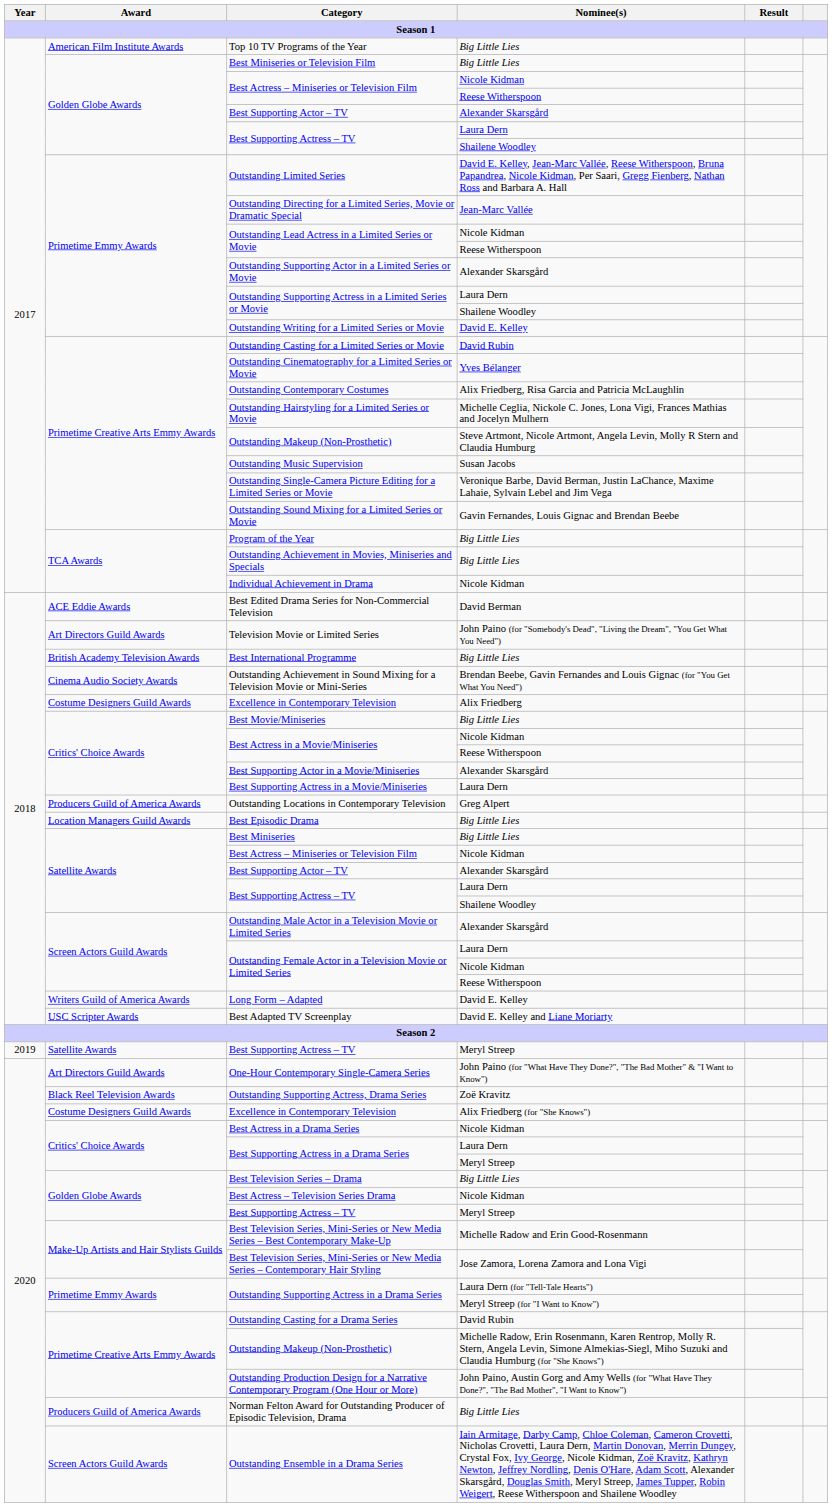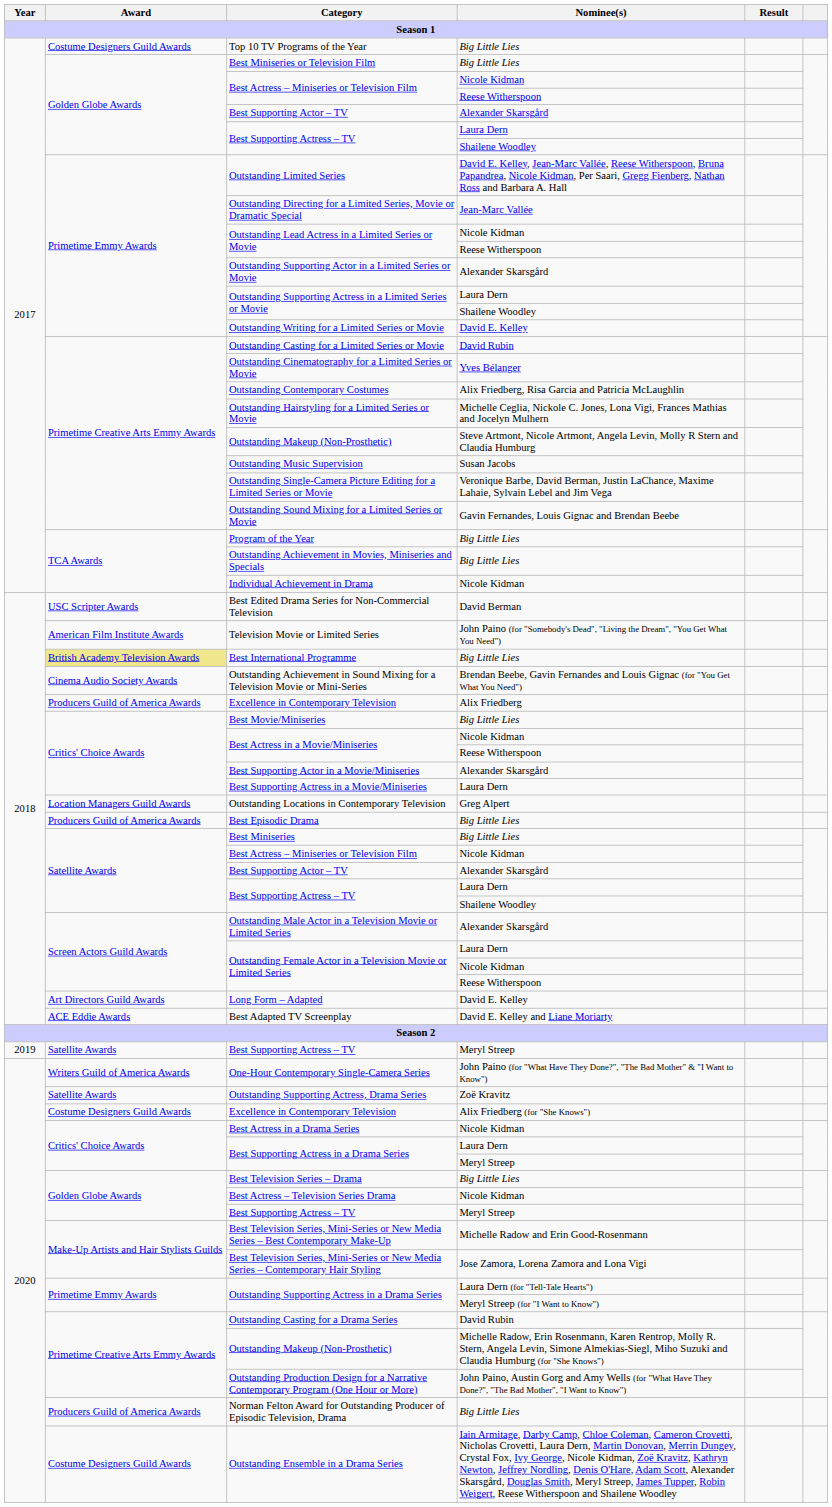 <table class="wikitable sortable">
 <tr>
 <th scope="col" width=5%>Year</th>
 <th scope="col" width=22%>Award</th>
 <th scope="col" width=28%>Category</th>
 <th scope="col" width=35%>Nominee(s)</th>
 <th scope="col" width=7%>Result</th>
 <th scope="col" class="unsortable" width=3%></th>
 </tr>
 <tr>
 <th colspan="6" style="background-color:#ccccff;">Season 1</th>
 </tr>
 <tr>
 <td align="center" rowspan="26">2017</td>
-<td><a href='#'>American Film Institute Awards</a></td>
+<td><a href='#'>Costume Designers Guild Awards</a></td>
 <td>Top 10 TV Programs of the Year</td>
 <td><em>Big Little Lies</em></td>
 <td></td>
 <td style="text-align:center;"></td>
 </tr>
 <tr>
 <td rowspan="6"><a href='#'>Golden Globe Awards</a></td>
 <td><a href='#'>Best Miniseries or Television Film</a></td>
 <td><em>Big Little Lies</em></td>
 <td></td>
 <td rowspan="6" align="center"></td>
 </tr>
 <tr>
 <td rowspan="2"><a href='#'>Best Actress – Miniseries or Television Film</a></td>
 <td><a href='#'>Nicole Kidman</a></td>
 <td></td>
 </tr>
 <tr>
 <td><a href='#'>Reese Witherspoon</a></td>
 <td></td>
 </tr>
 <tr>
 <td><a href='#'>Best Supporting Actor – TV</a></td>
 <td><a href='#'>Alexander Skarsgård</a></td>
 <td></td>
 </tr>
 <tr>
 <td rowspan="2"><a href='#'>Best Supporting Actress – TV</a></td>
 <td><a href='#'>Laura Dern</a></td>
 <td></td>
 </tr>
 <tr>
 <td><a href='#'>Shailene Woodley</a></td>
 <td></td>
 </tr>
 <tr>
 <td rowspan="8"><a href='#'>Primetime Emmy Awards</a></td>
 <td><a href='#'>Outstanding Limited Series</a></td>
 <td><a href='#'>David E. Kelley</a>, <a href='#'>Jean-Marc Vallée</a>, <a href='#'>Reese Witherspoon</a>, <a href='#'>Bruna Papandrea</a>, <a href='#'>Nicole Kidman</a>, Per Saari, <a href='#'>Gregg Fienberg</a>, <a href='#'>Nathan Ross</a> and Barbara A. Hall</td>
 <td></td>
 <td rowspan="8" style="text-align: center;"></td>
 </tr>
 <tr>
 <td><a href='#'>Outstanding Directing for a Limited Series, Movie or Dramatic Special</a></td>
 <td><a href='#'>Jean-Marc Vallée</a></td>
 <td></td>
 </tr>
 <tr>
 <td rowspan="2"><a href='#'>Outstanding Lead Actress in a Limited Series or Movie</a></td>
 <td>Nicole Kidman</td>
 <td></td>
 </tr>
 <tr>
 <td>Reese Witherspoon</td>
 <td></td>
 </tr>
 <tr>
 <td><a href='#'>Outstanding Supporting Actor in a Limited Series or Movie</a></td>
 <td>Alexander Skarsgård</td>
 <td></td>
 </tr>
 <tr>
 <td rowspan="2"><a href='#'>Outstanding Supporting Actress in a Limited Series or Movie</a></td>
 <td>Laura Dern</td>
 <td></td>
 </tr>
 <tr>
 <td>Shailene Woodley</td>
 <td></td>
 </tr>
 <tr>
 <td><a href='#'>Outstanding Writing for a Limited Series or Movie</a></td>
 <td><a href='#'>David E. Kelley</a></td>
 <td></td>
 </tr>
 <tr>
 <td rowspan="8"><a href='#'>Primetime Creative Arts Emmy Awards</a></td>
 <td><a href='#'>Outstanding Casting for a Limited Series or Movie</a></td>
 <td><a href='#'>David Rubin</a></td>
 <td></td>
 <td rowspan="8" style="text-align: center;"></td>
 </tr>
 <tr>
 <td><a href='#'>Outstanding Cinematography for a Limited Series or Movie</a></td>
 <td><a href='#'>Yves Bélanger</a></td>
 <td></td>
 </tr>
 <tr>
 <td><a href='#'>Outstanding Contemporary Costumes</a></td>
 <td>Alix Friedberg, Risa Garcia and Patricia McLaughlin</td>
 <td></td>
 </tr>
 <tr>
 <td><a href='#'>Outstanding Hairstyling for a Limited Series or Movie</a></td>
 <td>Michelle Ceglia, Nickole C. Jones, Lona Vigi, Frances Mathias and Jocelyn Mulhern</td>
 <td></td>
 </tr>
 <tr>
 <td><a href='#'>Outstanding Makeup (Non-Prosthetic)</a></td>
 <td>Steve Artmont, Nicole Artmont, Angela Levin, Molly R Stern and Claudia Humburg</td>
 <td></td>
 </tr>
 <tr>
 <td><a href='#'>Outstanding Music Supervision</a></td>
 <td>Susan Jacobs</td>
 <td></td>
 </tr>
 <tr>
 <td><a href='#'>Outstanding Single-Camera Picture Editing for a Limited Series or Movie</a></td>
 <td>Veronique Barbe, David Berman, Justin LaChance, Maxime Lahaie, Sylvain Lebel and Jim Vega</td>
 <td></td>
 </tr>
 <tr>
 <td><a href='#'>Outstanding Sound Mixing for a Limited Series or Movie</a></td>
 <td>Gavin Fernandes, Louis Gignac and Brendan Beebe</td>
 <td></td>
 </tr>
 <tr>
 <td rowspan="3"><a href='#'>TCA Awards</a></td>
 <td><a href='#'>Program of the Year</a></td>
 <td><em>Big Little Lies</em></td>
 <td></td>
 <td rowspan="3" align="center"></td>
 </tr>
 <tr>
 <td><a href='#'>Outstanding Achievement in Movies, Miniseries and Specials</a></td>
 <td><em>Big Little Lies</em></td>
 <td></td>
 </tr>
 <tr>
 <td><a href='#'>Individual Achievement in Drama</a></td>
 <td>Nicole Kidman</td>
 <td></td>
 </tr>
 <tr>
 <td align="center" rowspan="23">2018</td>
-<td><a href='#'>ACE Eddie Awards</a></td>
+<td scope="row"><a href='#'>USC Scripter Awards</a></td>
 <td>Best Edited Drama Series for Non-Commercial Television</td>
 <td>David Berman</td>
 <td></td>
 <td style="text-align:center;"></td>
 </tr>
 <tr>
-<td><a href='#'>Art Directors Guild Awards</a></td>
+<td><a href='#'>American Film Institute Awards</a></td>
 <td>Television Movie or Limited Series</td>
 <td>John Paino <small>(for "Somebody's Dead", "Living the Dream", "You Get What You Need")</small></td>
 <td></td>
 <td style="text-align:center;"></td>
 </tr>
 <tr>
-<td><a href='#'>British Academy Television Awards</a></td>
+<td style="background: khaki;"><a href='#'>British Academy Television Awards</a></td>
 <td><a href='#'>Best International Programme</a></td>
 <td><em>Big Little Lies</em></td>
 <td></td>
 <td style="text-align:center;"></td>
 </tr>
 <tr>
 <td><a href='#'>Cinema Audio Society Awards</a></td>
 <td>Outstanding Achievement in Sound Mixing for a Television Movie or Mini-Series</td>
 <td>Brendan Beebe, Gavin Fernandes and Louis Gignac <small>(for "You Get What You Need")</small></td>
 <td></td>
 <td style="text-align:center;"></td>
 </tr>
 <tr>
-<td><a href='#'>Costume Designers Guild Awards</a></td>
+<td><a href='#'>Producers Guild of America Awards</a></td>
 <td><a href='#'>Excellence in Contemporary Television</a></td>
 <td>Alix Friedberg</td>
 <td></td>
 <td style="text-align:center;"></td>
 </tr>
 <tr>
 <td rowspan="5"><a href='#'>Critics' Choice Awards</a></td>
 <td><a href='#'>Best Movie/Miniseries</a></td>
 <td><em>Big Little Lies</em></td>
 <td></td>
 <td rowspan="5" style="text-align:center;"></td>
 </tr>
 <tr>
 <td rowspan="2"><a href='#'>Best Actress in a Movie/Miniseries</a></td>
 <td>Nicole Kidman</td>
 <td></td>
 </tr>
 <tr>
 <td>Reese Witherspoon</td>
 <td></td>
 </tr>
 <tr>
 <td><a href='#'>Best Supporting Actor in a Movie/Miniseries</a></td>
 <td>Alexander Skarsgård</td>
 <td></td>
 </tr>
 <tr>
 <td><a href='#'>Best Supporting Actress in a Movie/Miniseries</a></td>
 <td>Laura Dern</td>
 <td></td>
 </tr>
 <tr>
-<td><a href='#'>Producers Guild of America Awards</a></td>
+<td><a href='#'>Location Managers Guild Awards</a></td>
 <td>Outstanding Locations in Contemporary Television</td>
 <td>Greg Alpert</td>
 <td></td>
 <td style="text-align:center;"></td>
 </tr>
 <tr>
-<td><a href='#'>Location Managers Guild Awards</a></td>
+<td><a href='#'>Producers Guild of America Awards</a></td>
 <td><a href='#'>Best Episodic Drama</a></td>
 <td><em>Big Little Lies</em></td>
 <td></td>
 <td style="text-align:center;"></td>
 </tr>
 <tr>
 <td rowspan="5"><a href='#'>Satellite Awards</a></td>
 <td><a href='#'>Best Miniseries</a></td>
 <td><em>Big Little Lies</em></td>
 <td></td>
 <td rowspan="5" style="text-align:center;"></td>
 </tr>
 <tr>
 <td><a href='#'>Best Actress – Miniseries or Television Film</a></td>
 <td>Nicole Kidman</td>
 <td></td>
 </tr>
 <tr>
 <td><a href='#'>Best Supporting Actor – TV</a></td>
 <td>Alexander Skarsgård</td>
 <td></td>
 </tr>
 <tr>
 <td rowspan="2"><a href='#'>Best Supporting Actress – TV</a></td>
 <td>Laura Dern</td>
 <td></td>
 </tr>
 <tr>
 <td>Shailene Woodley</td>
 <td></td>
 </tr>
 <tr>
 <td rowspan="4"><a href='#'>Screen Actors Guild Awards</a></td>
 <td><a href='#'>Outstanding Male Actor in a Television Movie or Limited Series</a></td>
 <td>Alexander Skarsgård</td>
 <td></td>
 <td rowspan="4" style="text-align:center;"></td>
 </tr>
 <tr>
 <td rowspan="3"><a href='#'>Outstanding Female Actor in a Television Movie or Limited Series</a></td>
 <td>Laura Dern</td>
 <td></td>
 </tr>
 <tr>
 <td>Nicole Kidman</td>
 <td></td>
 </tr>
 <tr>
 <td>Reese Witherspoon</td>
 <td></td>
 </tr>
 <tr>
-<td><a href='#'>Writers Guild of America Awards</a></td>
+<td><a href='#'>Art Directors Guild Awards</a></td>
 <td><a href='#'>Long Form – Adapted</a></td>
 <td>David E. Kelley</td>
 <td></td>
 <td style="text-align:center;"></td>
 </tr>
 <tr>
-<td scope="row"><a href='#'>USC Scripter Awards</a></td>
+<td><a href='#'>ACE Eddie Awards</a></td>
 <td>Best Adapted TV Screenplay</td>
 <td>David E. Kelley and <a href='#'>Liane Moriarty</a> </td>
 <td></td>
 <td style="text-align:center;"></td>
 </tr>
 <tr>
 <th colspan="6" style="background-color:#ccccff;">Season 2</th>
 </tr>
 <tr>
 <td align="center">2019</td>
 <td><a href='#'>Satellite Awards</a></td>
 <td><a href='#'>Best Supporting Actress – TV</a></td>
 <td>Meryl Streep</td>
 <td></td>
 <td align="center"></td>
 </tr>
 <tr>
 <td align="center" rowspan="18">2020</td>
-<td><a href='#'>Art Directors Guild Awards</a></td>
+<td><a href='#'>Writers Guild of America Awards</a></td>
 <td><a href='#'>One-Hour Contemporary Single-Camera Series</a></td>
 <td>John Paino <small>(for "What Have They Done?", "The Bad Mother" & "I Want to Know")</small></td>
 <td></td>
 <td align="center"></td>
 </tr>
 <tr>
-<td><a href='#'>Black Reel Television Awards</a></td>
+<td><a href='#'>Satellite Awards</a></td>
 <td><a href='#'>Outstanding Supporting Actress, Drama Series</a></td>
 <td>Zoë Kravitz</td>
 <td></td>
 <td align="center"></td>
 </tr>
 <tr>
 <td><a href='#'>Costume Designers Guild Awards</a></td>
 <td><a href='#'>Excellence in Contemporary Television</a></td>
 <td>Alix Friedberg <small>(for "She Knows")</small></td>
 <td></td>
 <td align="center"></td>
 </tr>
 <tr>
 <td rowspan="3"><a href='#'>Critics' Choice Awards</a></td>
 <td><a href='#'>Best Actress in a Drama Series</a></td>
 <td>Nicole Kidman</td>
 <td></td>
 <td align="center" rowspan="3"></td>
 </tr>
 <tr>
 <td rowspan="2"><a href='#'>Best Supporting Actress in a Drama Series</a></td>
 <td>Laura Dern</td>
 <td></td>
 </tr>
 <tr>
 <td>Meryl Streep</td>
 <td></td>
 </tr>
 <tr>
 <td rowspan="3"><a href='#'>Golden Globe Awards</a></td>
 <td><a href='#'>Best Television Series – Drama</a></td>
 <td><em>Big Little Lies</em></td>
 <td></td>
 <td rowspan="3" align="center"></td>
 </tr>
 <tr>
 <td><a href='#'>Best Actress – Television Series Drama</a></td>
 <td>Nicole Kidman</td>
 <td></td>
 </tr>
 <tr>
 <td><a href='#'>Best Supporting Actress – TV</a></td>
 <td>Meryl Streep</td>
 <td></td>
 </tr>
 <tr>
 <td rowspan="2"><a href='#'>Make-Up Artists and Hair Stylists Guilds</a></td>
 <td><a href='#'>Best Television Series, Mini-Series or New Media Series – Best Contemporary Make-Up</a></td>
 <td>Michelle Radow and Erin Good-Rosenmann</td>
 <td></td>
 <td align="center" rowspan="2"></td>
 </tr>
 <tr>
 <td><a href='#'>Best Television Series, Mini-Series or New Media Series – Contemporary Hair Styling</a></td>
 <td>Jose Zamora, Lorena Zamora and Lona Vigi</td>
 <td></td>
 </tr>
 <tr>
 <td rowspan="2"><a href='#'>Primetime Emmy Awards</a></td>
 <td rowspan="2"><a href='#'>Outstanding Supporting Actress in a Drama Series</a></td>
 <td>Laura Dern <small>(for "Tell-Tale Hearts")</small></td>
 <td></td>
 <td align="center" rowspan="2"></td>
 </tr>
 <tr>
 <td>Meryl Streep <small>(for "I Want to Know")</small></td>
 <td></td>
 </tr>
 <tr>
 <td rowspan="3"><a href='#'>Primetime Creative Arts Emmy Awards</a></td>
 <td><a href='#'>Outstanding Casting for a Drama Series</a></td>
 <td>David Rubin</td>
 <td></td>
 <td align="center" rowspan="3"></td>
 </tr>
 <tr>
 <td><a href='#'>Outstanding Makeup (Non-Prosthetic)</a></td>
 <td>Michelle Radow, Erin Rosenmann, Karen Rentrop, Molly R. Stern, Angela Levin, Simone Almekias-Siegl, Miho Suzuki and Claudia Humburg <small>(for "She Knows")</small></td>
 <td></td>
 </tr>
 <tr>
 <td><a href='#'>Outstanding Production Design for a Narrative Contemporary Program (One Hour or More)</a></td>
 <td>John Paino, Austin Gorg and Amy Wells <small>(for "What Have They Done?", "The Bad Mother", "I Want to Know")</small></td>
 <td></td>
 </tr>
 <tr>
 <td><a href='#'>Producers Guild of America Awards</a></td>
 <td>Norman Felton Award for Outstanding Producer of Episodic Television, Drama</td>
 <td><em>Big Little Lies</em></td>
 <td></td>
 <td align="center"></td>
 </tr>
 <tr>
-<td><a href='#'>Screen Actors Guild Awards</a></td>
+<td><a href='#'>Costume Designers Guild Awards</a></td>
 <td><a href='#'>Outstanding Ensemble in a Drama Series</a></td>
 <td><a href='#'>Iain Armitage</a>, <a href='#'>Darby Camp</a>, <a href='#'>Chloe Coleman</a>, <a href='#'>Cameron Crovetti</a>, Nicholas Crovetti, Laura Dern, <a href='#'>Martin Donovan</a>, <a href='#'>Merrin Dungey</a>, Crystal Fox, <a href='#'>Ivy George</a>, Nicole Kidman, <a href='#'>Zoë Kravitz</a>, <a href='#'>Kathryn Newton</a>, <a href='#'>Jeffrey Nordling</a>, <a href='#'>Denis O'Hare</a>, <a href='#'>Adam Scott</a>, Alexander Skarsgård, <a href='#'>Douglas Smith</a>, Meryl Streep, <a href='#'>James Tupper</a>, <a href='#'>Robin Weigert</a>, Reese Witherspoon and Shailene Woodley</td>
 <td></td>
 <td align="center"></td>
 </tr>
 </table>
